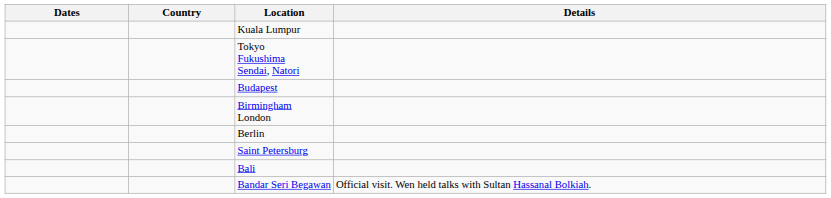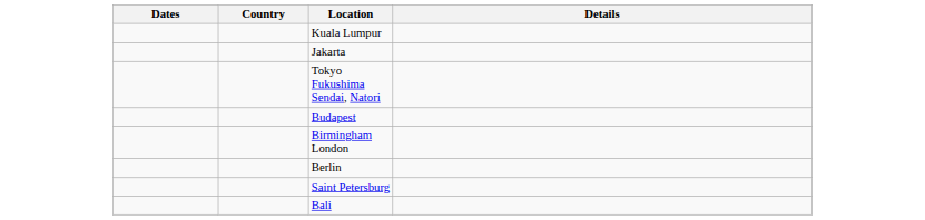 <table class="wikitable sortable mw-collapsible" border="1" style="margin: 1em auto 1em auto">
 <tr>
 <th style="width: 15%;">Dates</th>
 <th style="width: 13%;">Country</th>
 <th style="width: 12%;">Location</th>
 <th style="width: 60%;">Details</th>
 </tr>
 <tr>
 <td></td>
 <td></td>
 <td>Kuala Lumpur</td>
+<td></td>
+</tr>
+<tr>
+<td></td>
+<td></td>
+<td>Jakarta</td>
 <td></td>
 </tr>
 <tr>
 <td></td>
 <td></td>
 <td>Tokyo<br><a href='#'>Fukushima</a><br><a href='#'>Sendai</a>, <a href='#'>Natori</a></td>
 <td></td>
 </tr>
 <tr>
 <td></td>
 <td></td>
 <td><a href='#'>Budapest</a></td>
 <td></td>
 </tr>
 <tr>
 <td></td>
 <td></td>
 <td><a href='#'>Birmingham</a><br>London</td>
 <td></td>
 </tr>
 <tr>
 <td></td>
 <td></td>
 <td>Berlin</td>
 <td></td>
 </tr>
 <tr>
 <td></td>
 <td></td>
 <td><a href='#'>Saint Petersburg</a></td>
 <td></td>
 </tr>
 <tr>
 <td></td>
 <td></td>
 <td><a href='#'>Bali</a></td>
 <td></td>
 </tr>
-<tr>
-<td></td>
-<td></td>
-<td><a href='#'>Bandar Seri Begawan</a></td>
-<td>Official visit. Wen held talks with Sultan <a href='#'>Hassanal Bolkiah</a>.</td>
-</tr>
 </table>
